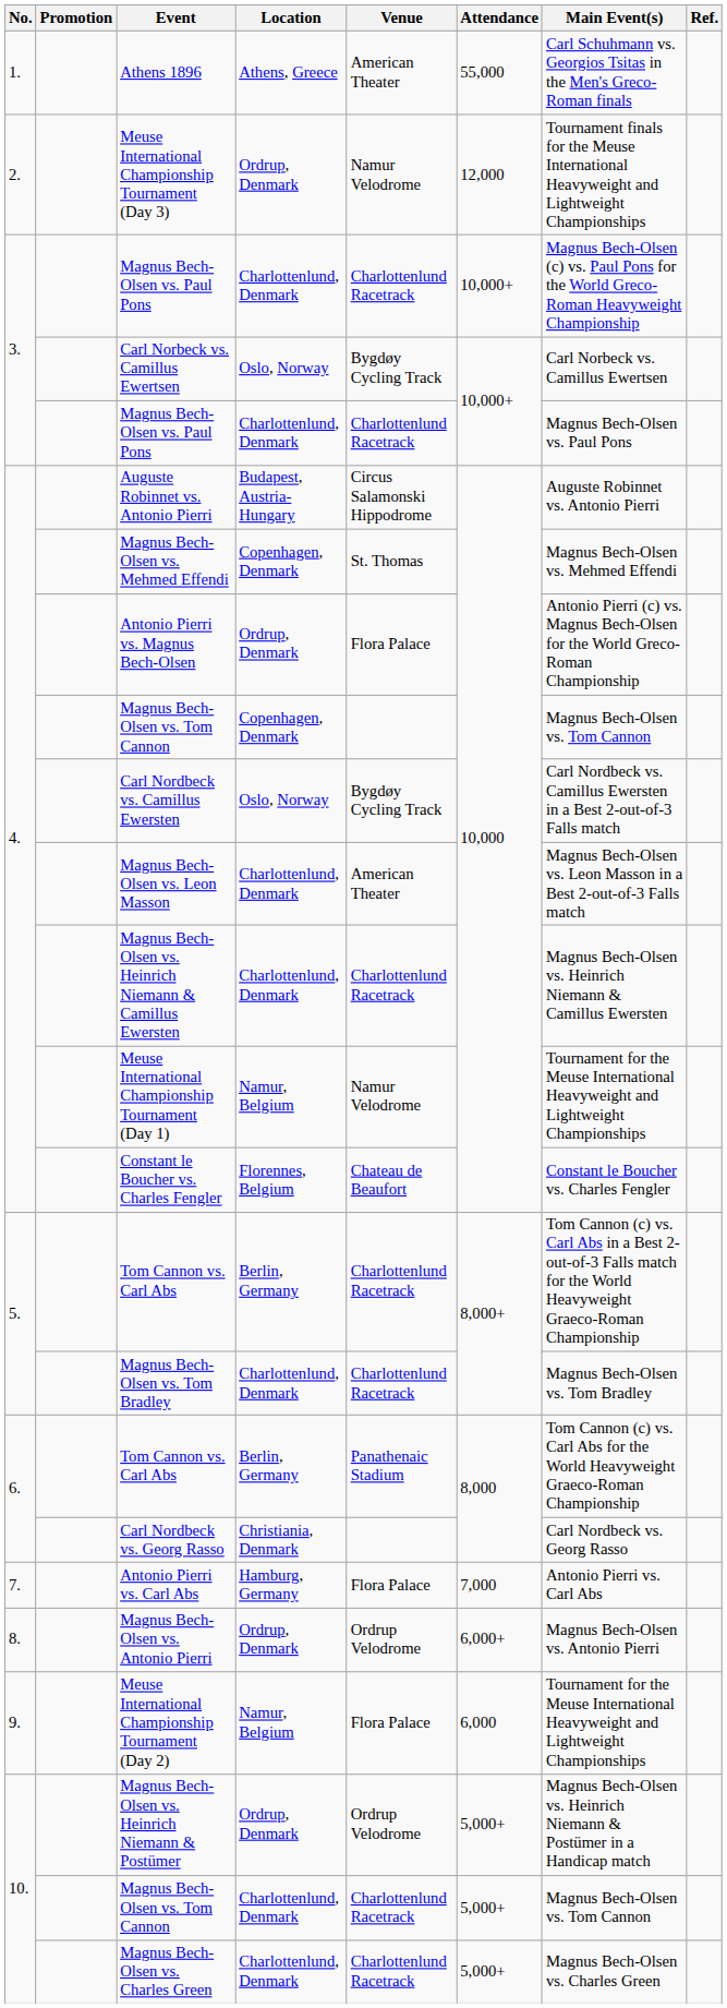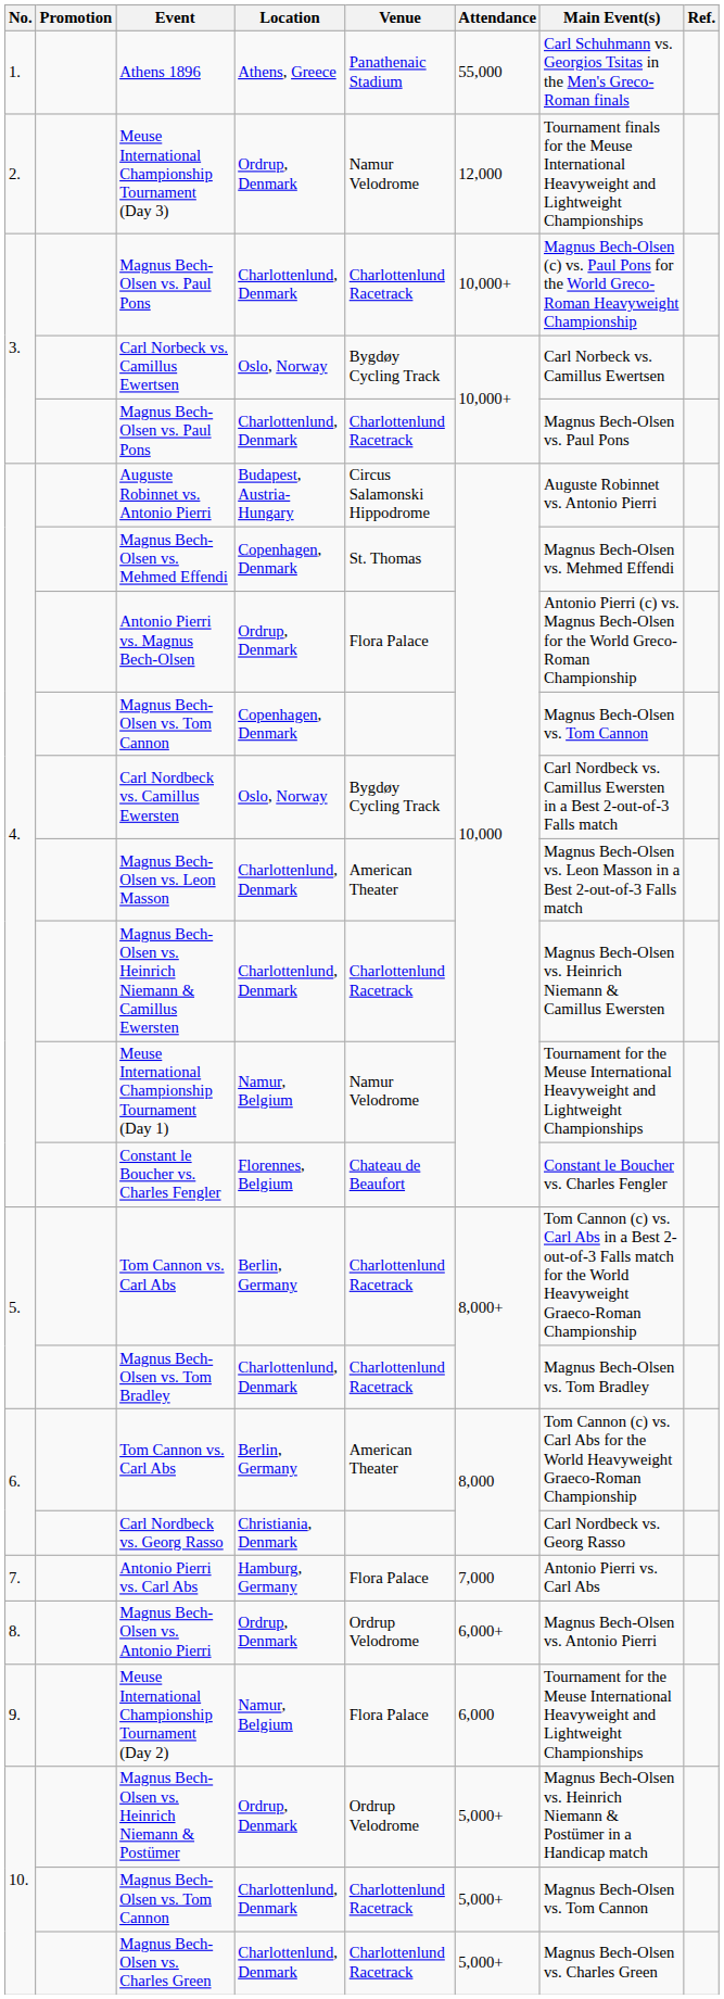 <table class="wikitable sortable" style="font-size:85%;">
 <tr>
 <th>No.</th>
 <th>Promotion</th>
 <th>Event</th>
 <th>Location</th>
 <th>Venue</th>
 <th>Attendance</th>
 <th class=unsortable>Main Event(s)</th>
 <th class=unsortable>Ref.</th>
 </tr>
 <tr>
 <td>1.</td>
 <td></td>
 <td><a href='#'>Athens 1896</a> <br> </td>
 <td><a href='#'>Athens</a>, <a href='#'>Greece</a></td>
-<td>American Theater</td>
+<td><a href='#'>Panathenaic Stadium</a></td>
 <td>55,000</td>
 <td><a href='#'>Carl Schuhmann</a> vs. <a href='#'>Georgios Tsitas</a> in the <a href='#'>Men's Greco-Roman finals</a></td>
 <td></td>
 </tr>
 <tr>
 <td>2.</td>
 <td></td>
 <td><a href='#'>Meuse International Championship Tournament</a> (Day 3) <br> </td>
 <td><a href='#'>Ordrup</a>, <a href='#'>Denmark</a></td>
 <td>Namur Velodrome</td>
 <td>12,000</td>
 <td>Tournament finals for the Meuse International Heavyweight and Lightweight Championships</td>
 <td></td>
 </tr>
 <tr>
 <td rowspan=3>3.</td>
 <td></td>
 <td><a href='#'>Magnus Bech-Olsen vs. Paul Pons</a> <br> </td>
 <td><a href='#'>Charlottenlund</a>, <a href='#'>Denmark</a></td>
 <td><a href='#'>Charlottenlund Racetrack</a></td>
 <td>10,000+</td>
 <td><a href='#'>Magnus Bech-Olsen</a> (c) vs. <a href='#'>Paul Pons</a> for the <a href='#'>World Greco-Roman Heavyweight Championship</a></td>
 <td></td>
 </tr>
 <tr>
 <td></td>
 <td><a href='#'>Carl Norbeck vs. Camillus Ewertsen</a> <br> </td>
 <td><a href='#'>Oslo</a>, <a href='#'>Norway</a></td>
 <td>Bygdøy Cycling Track</td>
 <td rowspan=2>10,000+</td>
 <td>Carl Norbeck vs. Camillus Ewertsen</td>
 <td></td>
 </tr>
 <tr>
 <td></td>
 <td><a href='#'>Magnus Bech-Olsen vs. Paul Pons</a> <br> </td>
 <td><a href='#'>Charlottenlund</a>, <a href='#'>Denmark</a></td>
 <td><a href='#'>Charlottenlund Racetrack</a></td>
 <td>Magnus Bech-Olsen vs. Paul Pons</td>
 <td></td>
 </tr>
 <tr>
 <td rowspan=9>4.</td>
 <td></td>
 <td><a href='#'>Auguste Robinnet vs. Antonio Pierri</a> <br> </td>
 <td><a href='#'>Budapest</a>, <a href='#'>Austria-Hungary</a></td>
 <td>Circus Salamonski Hippodrome</td>
 <td rowspan=9>10,000</td>
 <td>Auguste Robinnet vs. Antonio Pierri</td>
 <td></td>
 </tr>
 <tr>
 <td></td>
 <td><a href='#'>Magnus Bech-Olsen vs. Mehmed Effendi</a> <br> </td>
 <td><a href='#'>Copenhagen</a>, <a href='#'>Denmark</a></td>
 <td>St. Thomas</td>
 <td>Magnus Bech-Olsen vs. Mehmed Effendi</td>
 <td></td>
 </tr>
 <tr>
 <td></td>
 <td><a href='#'>Antonio Pierri vs. Magnus Bech-Olsen</a> <br> </td>
 <td><a href='#'>Ordrup</a>, <a href='#'>Denmark</a></td>
 <td>Flora Palace</td>
 <td>Antonio Pierri (c) vs. Magnus Bech-Olsen for the World Greco-Roman Championship</td>
 <td></td>
 </tr>
 <tr>
 <td></td>
 <td><a href='#'>Magnus Bech-Olsen vs. Tom Cannon</a> <br> </td>
 <td><a href='#'>Copenhagen</a>, <a href='#'>Denmark</a></td>
 <td></td>
 <td>Magnus Bech-Olsen vs. <a href='#'>Tom Cannon</a></td>
 <td></td>
 </tr>
 <tr>
 <td></td>
 <td><a href='#'>Carl Nordbeck vs. Camillus Ewersten</a> <br> </td>
 <td><a href='#'>Oslo</a>, <a href='#'>Norway</a></td>
 <td>Bygdøy Cycling Track</td>
 <td>Carl Nordbeck vs. Camillus Ewersten in a Best 2-out-of-3 Falls match</td>
 <td></td>
 </tr>
 <tr>
 <td></td>
 <td><a href='#'>Magnus Bech-Olsen vs. Leon Masson</a> <br> </td>
 <td><a href='#'>Charlottenlund</a>, <a href='#'>Denmark</a></td>
 <td>American Theater</td>
 <td>Magnus Bech-Olsen vs. Leon Masson in a Best 2-out-of-3 Falls match</td>
 <td></td>
 </tr>
 <tr>
 <td></td>
 <td><a href='#'>Magnus Bech-Olsen vs. Heinrich Niemann & Camillus Ewersten</a> <br> </td>
 <td><a href='#'>Charlottenlund</a>, <a href='#'>Denmark</a></td>
 <td><a href='#'>Charlottenlund Racetrack</a></td>
 <td>Magnus Bech-Olsen vs. Heinrich Niemann & Camillus Ewersten</td>
 <td></td>
 </tr>
 <tr>
 <td></td>
 <td><a href='#'>Meuse International Championship Tournament</a> (Day 1) <br> </td>
 <td><a href='#'>Namur</a>, <a href='#'>Belgium</a></td>
 <td>Namur Velodrome</td>
 <td>Tournament for the Meuse International Heavyweight and Lightweight Championships</td>
 <td></td>
 </tr>
 <tr>
 <td></td>
 <td><a href='#'>Constant le Boucher vs. Charles Fengler</a> <br> </td>
 <td><a href='#'>Florennes</a>, <a href='#'>Belgium</a></td>
 <td><a href='#'>Chateau de Beaufort</a></td>
 <td><a href='#'>Constant le Boucher</a> vs. Charles Fengler</td>
 <td></td>
 </tr>
 <tr>
 <td rowspan=2>5.</td>
 <td></td>
 <td><a href='#'>Tom Cannon vs. Carl Abs</a> <br> </td>
 <td><a href='#'>Berlin</a>, <a href='#'>Germany</a></td>
 <td><a href='#'>Charlottenlund Racetrack</a></td>
 <td rowspan=2>8,000+</td>
 <td>Tom Cannon (c) vs. <a href='#'>Carl Abs</a> in a Best 2-out-of-3 Falls match for the World Heavyweight Graeco-Roman Championship</td>
 <td></td>
 </tr>
 <tr>
 <td></td>
 <td><a href='#'>Magnus Bech-Olsen vs. Tom Bradley</a> <br> </td>
 <td><a href='#'>Charlottenlund</a>, <a href='#'>Denmark</a></td>
 <td><a href='#'>Charlottenlund Racetrack</a></td>
 <td>Magnus Bech-Olsen vs. Tom Bradley</td>
 <td></td>
 </tr>
 <tr>
 <td rowspan=2>6.</td>
 <td></td>
 <td><a href='#'>Tom Cannon vs. Carl Abs</a> <br> </td>
 <td><a href='#'>Berlin</a>, <a href='#'>Germany</a></td>
-<td><a href='#'>Panathenaic Stadium</a></td>
+<td>American Theater</td>
 <td rowspan=2>8,000</td>
 <td>Tom Cannon (c) vs. Carl Abs for the World Heavyweight Graeco-Roman Championship</td>
 <td></td>
 </tr>
 <tr>
 <td></td>
 <td><a href='#'>Carl Nordbeck vs. Georg Rasso</a> <br> </td>
 <td><a href='#'>Christiania</a>, <a href='#'>Denmark</a></td>
 <td></td>
 <td>Carl Nordbeck vs. Georg Rasso</td>
 <td></td>
 </tr>
 <tr>
 <td>7.</td>
 <td></td>
 <td><a href='#'>Antonio Pierri vs. Carl Abs</a> <br> </td>
 <td><a href='#'>Hamburg</a>, <a href='#'>Germany</a></td>
 <td>Flora Palace</td>
 <td>7,000</td>
 <td>Antonio Pierri vs. Carl Abs</td>
 <td></td>
 </tr>
 <tr>
 <td>8.</td>
 <td></td>
 <td><a href='#'>Magnus Bech-Olsen vs. Antonio Pierri</a> <br> </td>
 <td><a href='#'>Ordrup</a>, <a href='#'>Denmark</a></td>
 <td>Ordrup Velodrome</td>
 <td>6,000+</td>
 <td>Magnus Bech-Olsen vs. Antonio Pierri</td>
 <td></td>
 </tr>
 <tr>
 <td>9.</td>
 <td></td>
 <td><a href='#'>Meuse International Championship Tournament</a> (Day 2) <br> </td>
 <td><a href='#'>Namur</a>, <a href='#'>Belgium</a></td>
 <td>Flora Palace</td>
 <td>6,000</td>
 <td>Tournament for the Meuse International Heavyweight and Lightweight Championships</td>
 <td></td>
 </tr>
 <tr>
 <td rowspan=3>10.</td>
 <td></td>
 <td><a href='#'>Magnus Bech-Olsen vs. Heinrich Niemann & Postümer</a> <br> </td>
 <td><a href='#'>Ordrup</a>, <a href='#'>Denmark</a></td>
 <td>Ordrup Velodrome</td>
 <td>5,000+</td>
 <td>Magnus Bech-Olsen vs. Heinrich Niemann & Postümer in a Handicap match</td>
 <td></td>
 </tr>
 <tr>
 <td></td>
 <td><a href='#'>Magnus Bech-Olsen vs. Tom Cannon</a> <br> </td>
 <td><a href='#'>Charlottenlund</a>, <a href='#'>Denmark</a></td>
 <td><a href='#'>Charlottenlund Racetrack</a></td>
 <td>5,000+</td>
 <td>Magnus Bech-Olsen vs. Tom Cannon</td>
 <td></td>
 </tr>
 <tr>
 <td></td>
 <td><a href='#'>Magnus Bech-Olsen vs. Charles Green</a> <br> </td>
 <td><a href='#'>Charlottenlund</a>, <a href='#'>Denmark</a></td>
 <td><a href='#'>Charlottenlund Racetrack</a></td>
 <td>5,000+</td>
 <td>Magnus Bech-Olsen vs. Charles Green</td>
 <td></td>
 </tr>
 </table>
